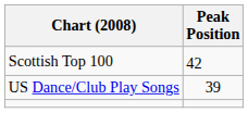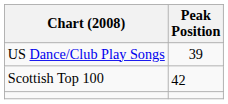 <table class="wikitable">
 <tr>
 <th align="left">Chart (2008)</th>
 <th align="left">Peak<br>Position</th>
 </tr>
 <tr>
+<td align="left">US <a href='#'>Dance/Club Play Songs</a></td>
+<td align="center">39</td>
+</tr>
+<tr>
 <td>Scottish Top 100</td>
 <td><sub><big>42</big></sub></td>
-</tr>
-<tr>
-<td align="left">US <a href='#'>Dance/Club Play Songs</a></td>
-<td align="center">39</td>
 </tr>
 <tr>
 <td></td>
 <td></td>
 </tr>
 </table>
